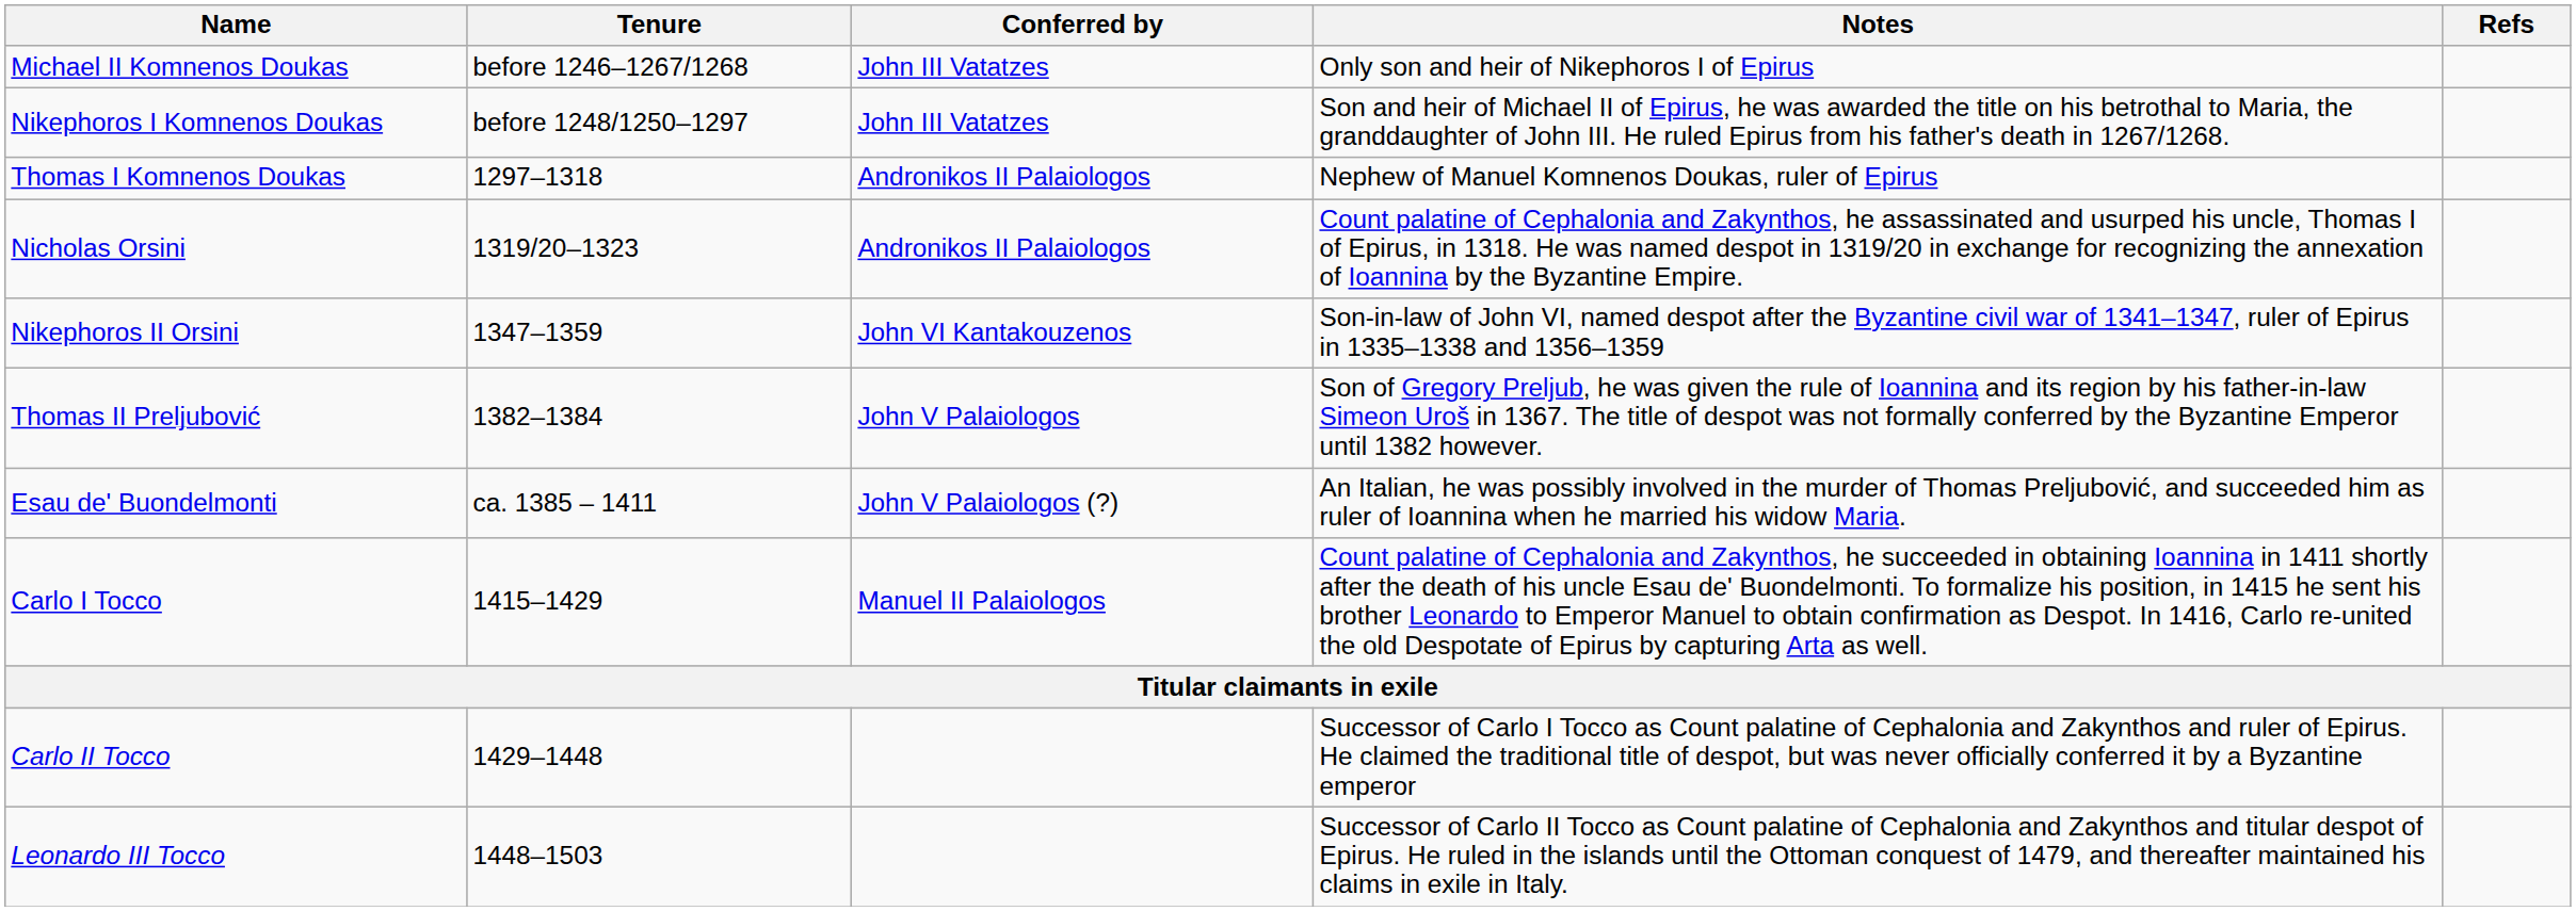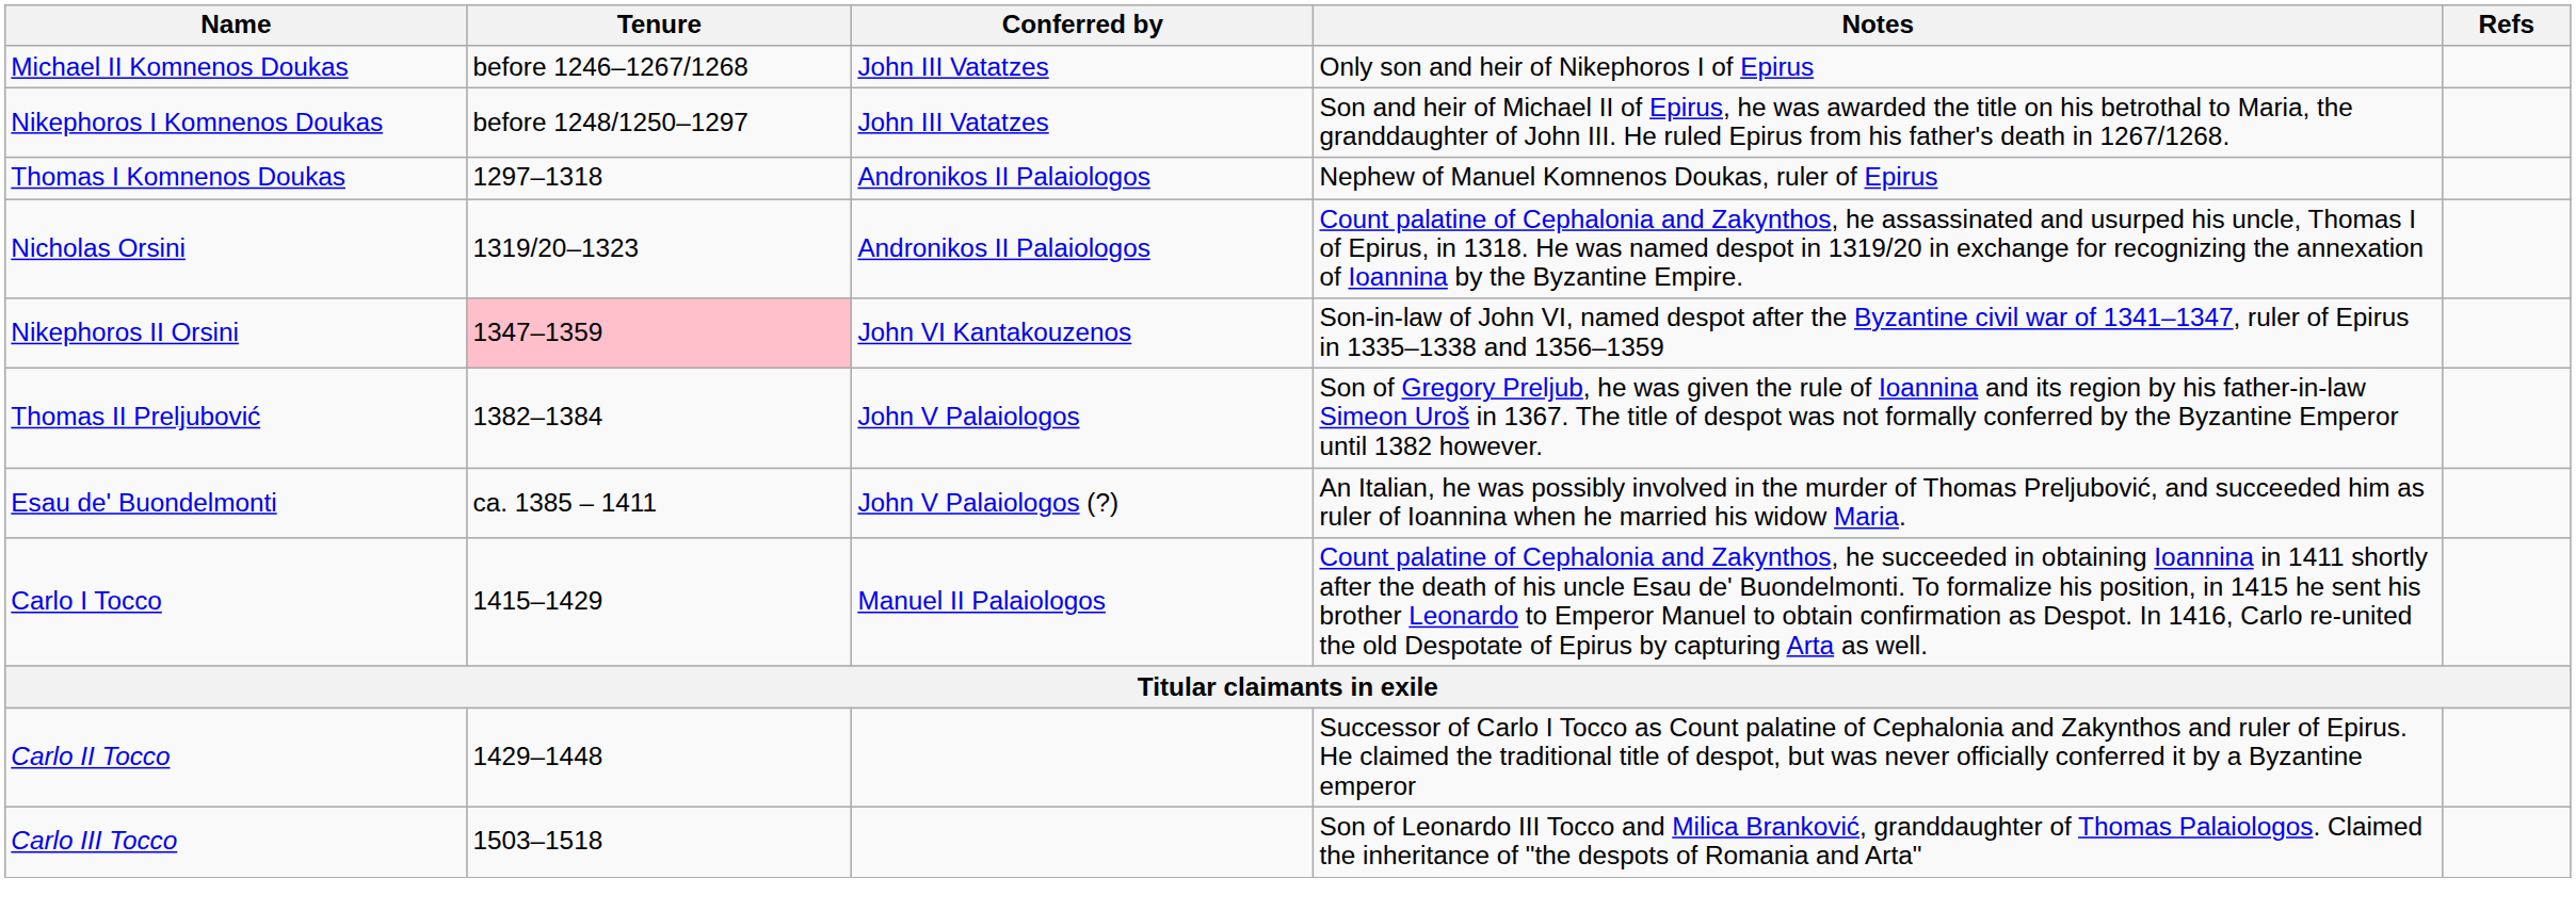 <table class="wikitable"  width="100%">
 <tr>
 <th width="18%">Name</th>
 <th width="15%">Tenure</th>
 <th width="18%">Conferred by</th>
 <th width="44%">Notes</th>
 <th width="5%">Refs</th>
 </tr>
 <tr>
 <td><a href='#'>Michael II Komnenos Doukas</a></td>
 <td>before 1246–1267/1268</td>
 <td><a href='#'>John III Vatatzes</a></td>
 <td>Only son and heir of Nikephoros I of <a href='#'>Epirus</a></td>
 <td></td>
 </tr>
 <tr>
 <td><a href='#'>Nikephoros I Komnenos Doukas</a></td>
 <td>before 1248/1250–1297</td>
 <td><a href='#'>John III Vatatzes</a></td>
 <td>Son and heir of Michael II of <a href='#'>Epirus</a>, he was awarded the title on his betrothal to Maria, the granddaughter of John III. He ruled Epirus from his father's death in 1267/1268.</td>
 <td></td>
 </tr>
 <tr>
 <td><a href='#'>Thomas I Komnenos Doukas</a></td>
 <td>1297–1318</td>
 <td><a href='#'>Andronikos II Palaiologos</a></td>
 <td>Nephew of Manuel Komnenos Doukas, ruler of <a href='#'>Epirus</a></td>
 <td></td>
 </tr>
 <tr>
 <td><a href='#'>Nicholas Orsini</a></td>
 <td>1319/20–1323</td>
 <td><a href='#'>Andronikos II Palaiologos</a></td>
 <td><a href='#'>Count palatine of Cephalonia and Zakynthos</a>, he assassinated and usurped his uncle, Thomas I of Epirus, in 1318. He was named despot in 1319/20 in exchange for recognizing the annexation of <a href='#'>Ioannina</a> by the Byzantine Empire.</td>
 <td></td>
 </tr>
 <tr>
 <td><a href='#'>Nikephoros II Orsini</a></td>
-<td>1347–1359</td>
+<td style="background: pink;">1347–1359</td>
 <td><a href='#'>John VI Kantakouzenos</a></td>
 <td>Son-in-law of John VI, named despot after the <a href='#'>Byzantine civil war of 1341–1347</a>, ruler of Epirus in 1335–1338 and 1356–1359</td>
 <td></td>
 </tr>
 <tr>
 <td><a href='#'>Thomas II Preljubović</a></td>
 <td>1382–1384</td>
 <td><a href='#'>John V Palaiologos</a></td>
 <td>Son of <a href='#'>Gregory Preljub</a>, he was given the rule of <a href='#'>Ioannina</a> and its region by his father-in-law <a href='#'>Simeon Uroš</a> in 1367. The title of despot was not formally conferred by the Byzantine Emperor until 1382 however.</td>
 <td></td>
 </tr>
 <tr>
 <td><a href='#'>Esau de' Buondelmonti</a></td>
 <td>ca. 1385 – 1411</td>
 <td><a href='#'>John V Palaiologos</a> (?)</td>
 <td>An Italian, he was possibly involved in the murder of Thomas Preljubović, and succeeded him as ruler of Ioannina when he married his widow <a href='#'>Maria</a>.</td>
 <td></td>
 </tr>
 <tr>
 <td><a href='#'>Carlo I Tocco</a></td>
 <td>1415–1429</td>
 <td><a href='#'>Manuel II Palaiologos</a></td>
 <td><a href='#'>Count palatine of Cephalonia and Zakynthos</a>, he succeeded in obtaining <a href='#'>Ioannina</a> in 1411 shortly after the death of his uncle Esau de' Buondelmonti. To formalize his position, in 1415 he sent his brother <a href='#'>Leonardo</a> to Emperor Manuel to obtain confirmation as Despot. In 1416, Carlo re-united the old Despotate of Epirus by capturing <a href='#'>Arta</a> as well.</td>
 <td></td>
 </tr>
 <tr bgcolor="lightgrey";>
 <th colspan=5>Titular claimants in exile</th>
 </tr>
 <tr>
 <td><em><a href='#'>Carlo II Tocco</a></em></td>
 <td>1429–1448</td>
 <td></td>
 <td>Successor of Carlo I Tocco as Count palatine of Cephalonia and Zakynthos and ruler of Epirus. He claimed the traditional title of despot, but was never officially conferred it by a Byzantine emperor</td>
 <td></td>
 </tr>
 <tr>
-<td><em><a href='#'>Leonardo III Tocco</a></em></td>
-<td>1448–1503</td>
+<td><em><a href='#'>Carlo III Tocco</a></em></td>
+<td>1503–1518</td>
 <td></td>
-<td>Successor of Carlo II Tocco as Count palatine of Cephalonia and Zakynthos and titular despot of Epirus. He ruled in the islands until the Ottoman conquest of 1479, and thereafter maintained his claims in exile in Italy.</td>
+<td>Son of Leonardo III Tocco and <a href='#'>Milica Branković</a>, granddaughter of <a href='#'>Thomas Palaiologos</a>. Claimed the inheritance of "the despots of Romania and Arta"</td>
 <td></td>
 </tr>
 <tr>
 </tr>
 </table>
